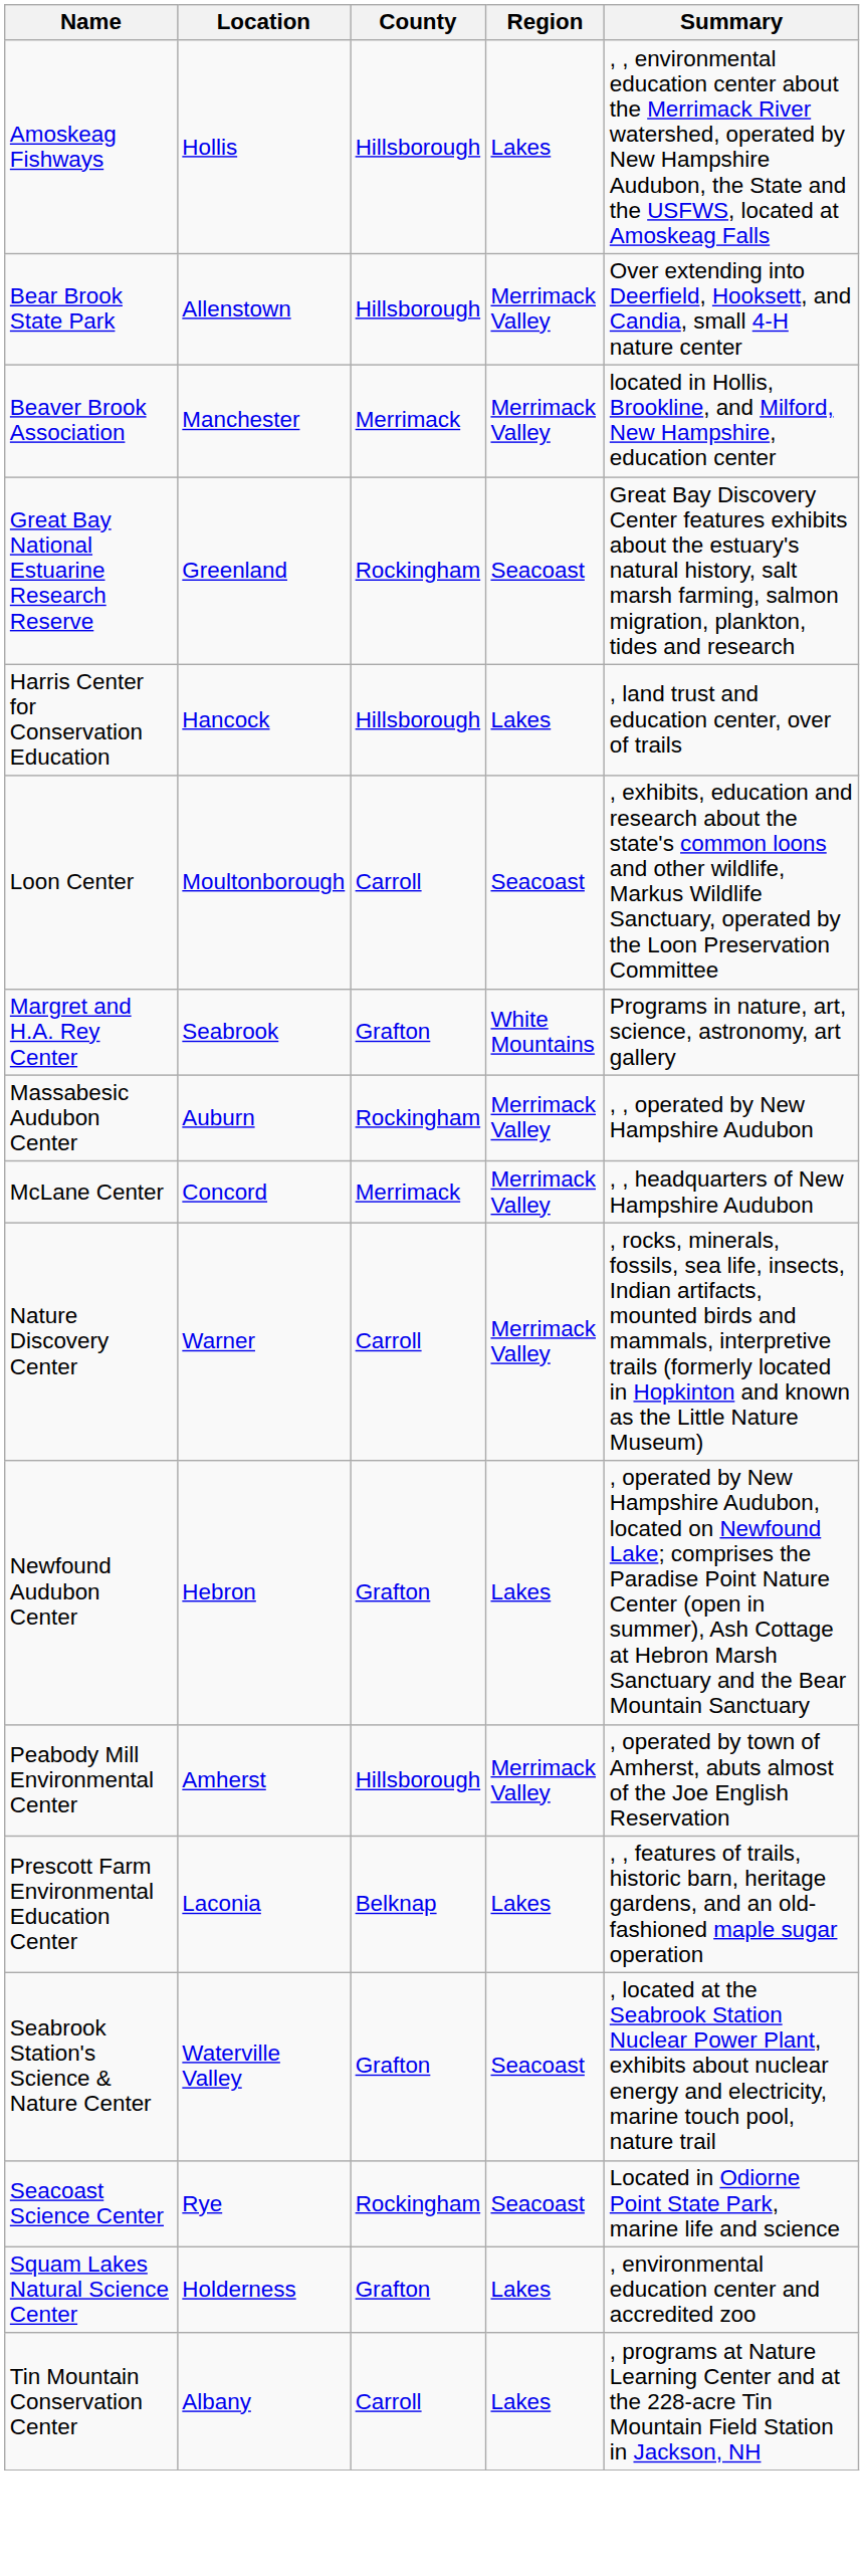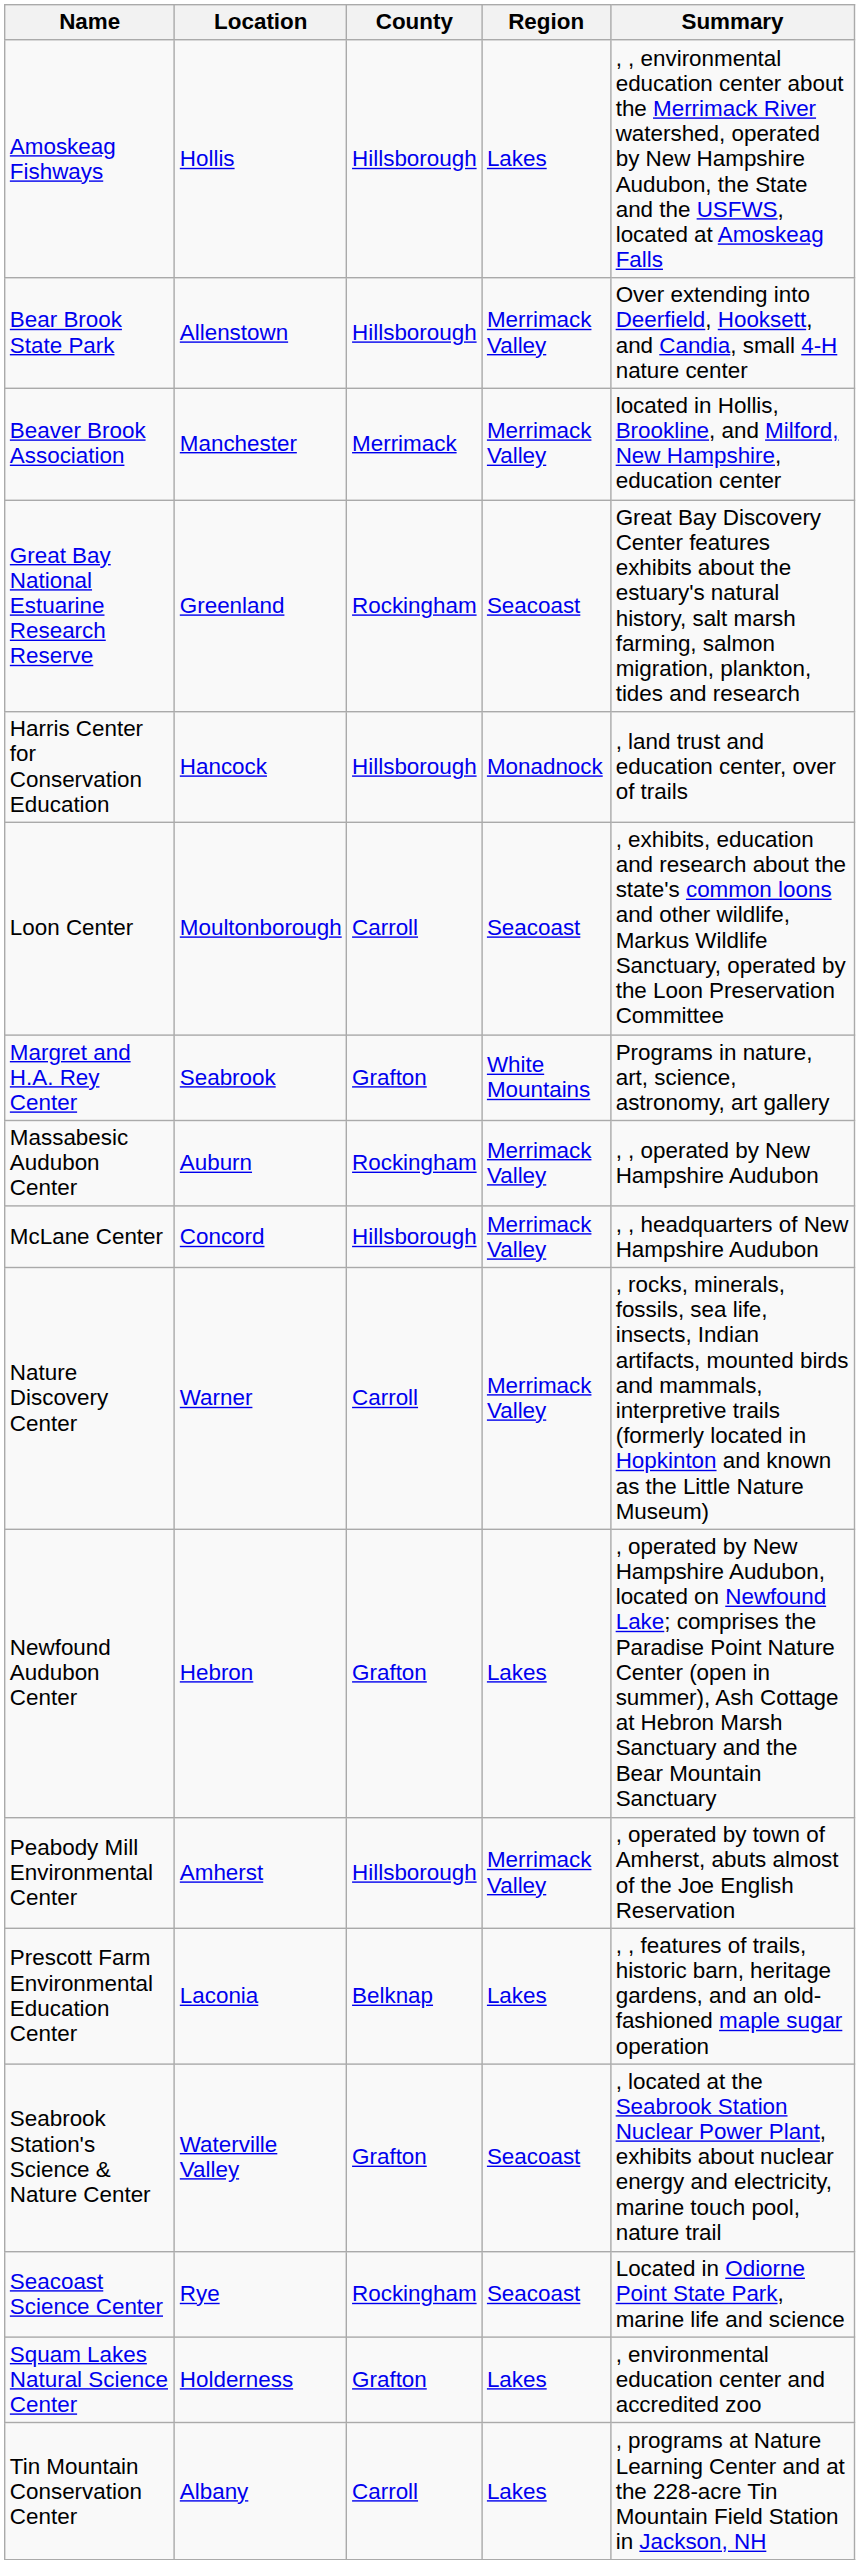 <table class="wikitable sortable">
 <tr>
 <th>Name</th>
 <th>Location</th>
 <th>County</th>
 <th>Region</th>
 <th>Summary</th>
 </tr>
 <tr>
 <td><a href='#'>Amoskeag Fishways</a></td>
 <td><a href='#'>Hollis</a></td>
 <td><a href='#'>Hillsborough</a></td>
 <td><a href='#'>Lakes</a></td>
 <td>, , environmental education center about the <a href='#'>Merrimack River</a> watershed, operated by New Hampshire Audubon, the State and the <a href='#'>USFWS</a>, located at <a href='#'>Amoskeag Falls</a></td>
 </tr>
 <tr>
 <td><a href='#'>Bear Brook State Park</a></td>
 <td><a href='#'>Allenstown</a></td>
 <td><a href='#'>Hillsborough</a></td>
 <td><a href='#'>Merrimack Valley</a></td>
 <td>Over  extending into <a href='#'>Deerfield</a>, <a href='#'>Hooksett</a>, and <a href='#'>Candia</a>, small <a href='#'>4-H</a> nature center</td>
 </tr>
 <tr>
 <td><a href='#'>Beaver Brook Association</a></td>
 <td><a href='#'>Manchester</a></td>
 <td><a href='#'>Merrimack</a></td>
 <td><a href='#'>Merrimack Valley</a></td>
 <td> located in Hollis, <a href='#'>Brookline</a>, and <a href='#'>Milford, New Hampshire</a>, education center</td>
 </tr>
 <tr>
 <td><a href='#'>Great Bay National Estuarine Research Reserve</a></td>
 <td><a href='#'>Greenland</a></td>
 <td><a href='#'>Rockingham</a></td>
 <td><a href='#'>Seacoast</a></td>
 <td>Great Bay Discovery Center features exhibits about the estuary's natural history, salt marsh farming, salmon migration, plankton, tides and research</td>
 </tr>
 <tr>
 <td>Harris Center for Conservation Education</td>
 <td><a href='#'>Hancock</a></td>
 <td><a href='#'>Hillsborough</a></td>
-<td><a href='#'>Lakes</a></td>
+<td><a href='#'>Monadnock</a></td>
 <td>, land trust and education center, over  of trails</td>
 </tr>
 <tr>
 <td>Loon Center</td>
 <td><a href='#'>Moultonborough</a></td>
 <td><a href='#'>Carroll</a></td>
 <td><a href='#'>Seacoast</a></td>
 <td>, exhibits, education and research about the state's <a href='#'>common loons</a> and other wildlife,  Markus Wildlife Sanctuary, operated by the Loon Preservation Committee</td>
 </tr>
 <tr>
 <td><a href='#'>Margret and H.A. Rey Center</a></td>
 <td><a href='#'>Seabrook</a></td>
 <td><a href='#'>Grafton</a></td>
 <td><a href='#'>White Mountains</a></td>
 <td>Programs in nature, art, science, astronomy, art gallery</td>
 </tr>
 <tr>
 <td>Massabesic Audubon Center</td>
 <td><a href='#'>Auburn</a></td>
 <td><a href='#'>Rockingham</a></td>
 <td><a href='#'>Merrimack Valley</a></td>
 <td>, , operated by New Hampshire Audubon</td>
 </tr>
 <tr>
 <td>McLane Center</td>
 <td><a href='#'>Concord</a></td>
-<td><a href='#'>Merrimack</a></td>
+<td><a href='#'>Hillsborough</a></td>
 <td><a href='#'>Merrimack Valley</a></td>
 <td>, , headquarters of New Hampshire Audubon</td>
 </tr>
 <tr>
 <td>Nature Discovery Center</td>
 <td><a href='#'>Warner</a></td>
 <td><a href='#'>Carroll</a></td>
 <td><a href='#'>Merrimack Valley</a></td>
 <td>, rocks, minerals, fossils, sea life, insects, Indian artifacts, mounted birds and mammals, interpretive trails (formerly located in <a href='#'>Hopkinton</a> and known as the Little Nature Museum)</td>
 </tr>
 <tr>
 <td>Newfound Audubon Center</td>
 <td><a href='#'>Hebron</a></td>
 <td><a href='#'>Grafton</a></td>
 <td><a href='#'>Lakes</a></td>
 <td>, operated by New Hampshire Audubon, located on <a href='#'>Newfound Lake</a>; comprises the Paradise Point Nature Center (open in summer), Ash Cottage at Hebron Marsh Sanctuary and the Bear Mountain Sanctuary</td>
 </tr>
 <tr>
 <td>Peabody Mill Environmental Center</td>
 <td><a href='#'>Amherst</a></td>
 <td><a href='#'>Hillsborough</a></td>
 <td><a href='#'>Merrimack Valley</a></td>
 <td>, operated by town of Amherst, abuts almost  of the Joe English Reservation</td>
 </tr>
 <tr>
 <td>Prescott Farm Environmental Education Center</td>
 <td><a href='#'>Laconia</a></td>
 <td><a href='#'>Belknap</a></td>
 <td><a href='#'>Lakes</a></td>
 <td>, , features  of trails, historic barn, heritage gardens, and an old-fashioned <a href='#'>maple sugar</a> operation</td>
 </tr>
 <tr>
 <td>Seabrook Station's Science & Nature Center</td>
 <td><a href='#'>Waterville Valley</a></td>
 <td><a href='#'>Grafton</a></td>
 <td><a href='#'>Seacoast</a></td>
 <td>, located at the <a href='#'>Seabrook Station Nuclear Power Plant</a>, exhibits about nuclear energy and electricity, marine touch pool, nature trail</td>
 </tr>
 <tr>
 <td><a href='#'>Seacoast Science Center</a></td>
 <td><a href='#'>Rye</a></td>
 <td><a href='#'>Rockingham</a></td>
 <td><a href='#'>Seacoast</a></td>
 <td>Located in  <a href='#'>Odiorne Point State Park</a>, marine life and science</td>
 </tr>
 <tr>
 <td><a href='#'>Squam Lakes Natural Science Center</a></td>
 <td><a href='#'>Holderness</a></td>
 <td><a href='#'>Grafton</a></td>
 <td><a href='#'>Lakes</a></td>
 <td>, environmental education center and accredited zoo</td>
 </tr>
 <tr>
 <td>Tin Mountain Conservation Center</td>
 <td><a href='#'>Albany</a></td>
 <td><a href='#'>Carroll</a></td>
 <td><a href='#'>Lakes</a></td>
 <td>, programs at Nature Learning Center and at the 228-acre Tin Mountain Field Station in <a href='#'>Jackson, NH</a></td>
 </tr>
 <tr>
 </tr>
 </table>
